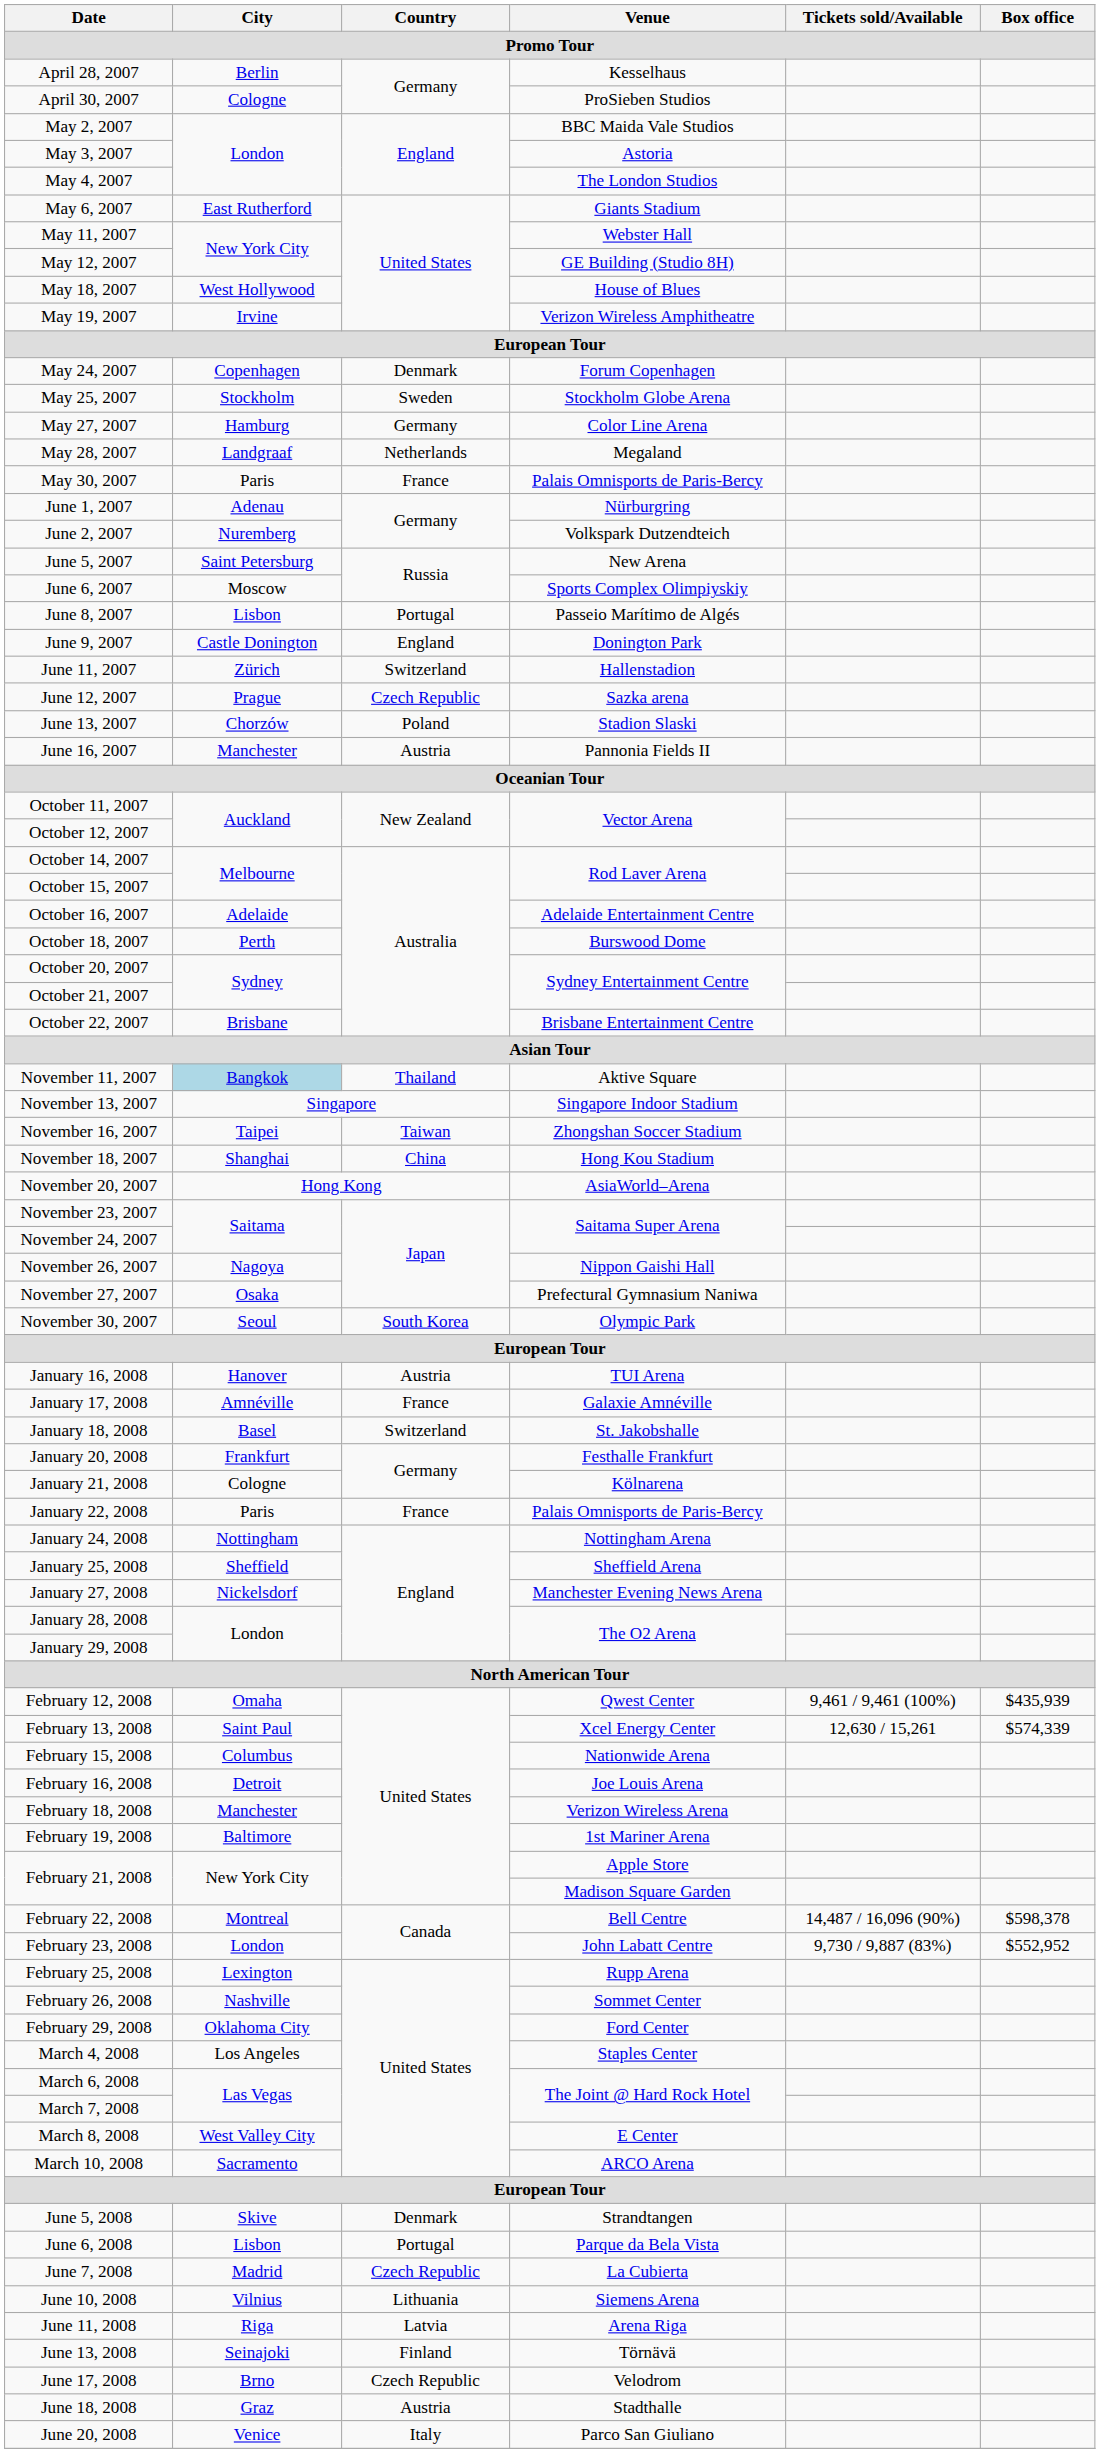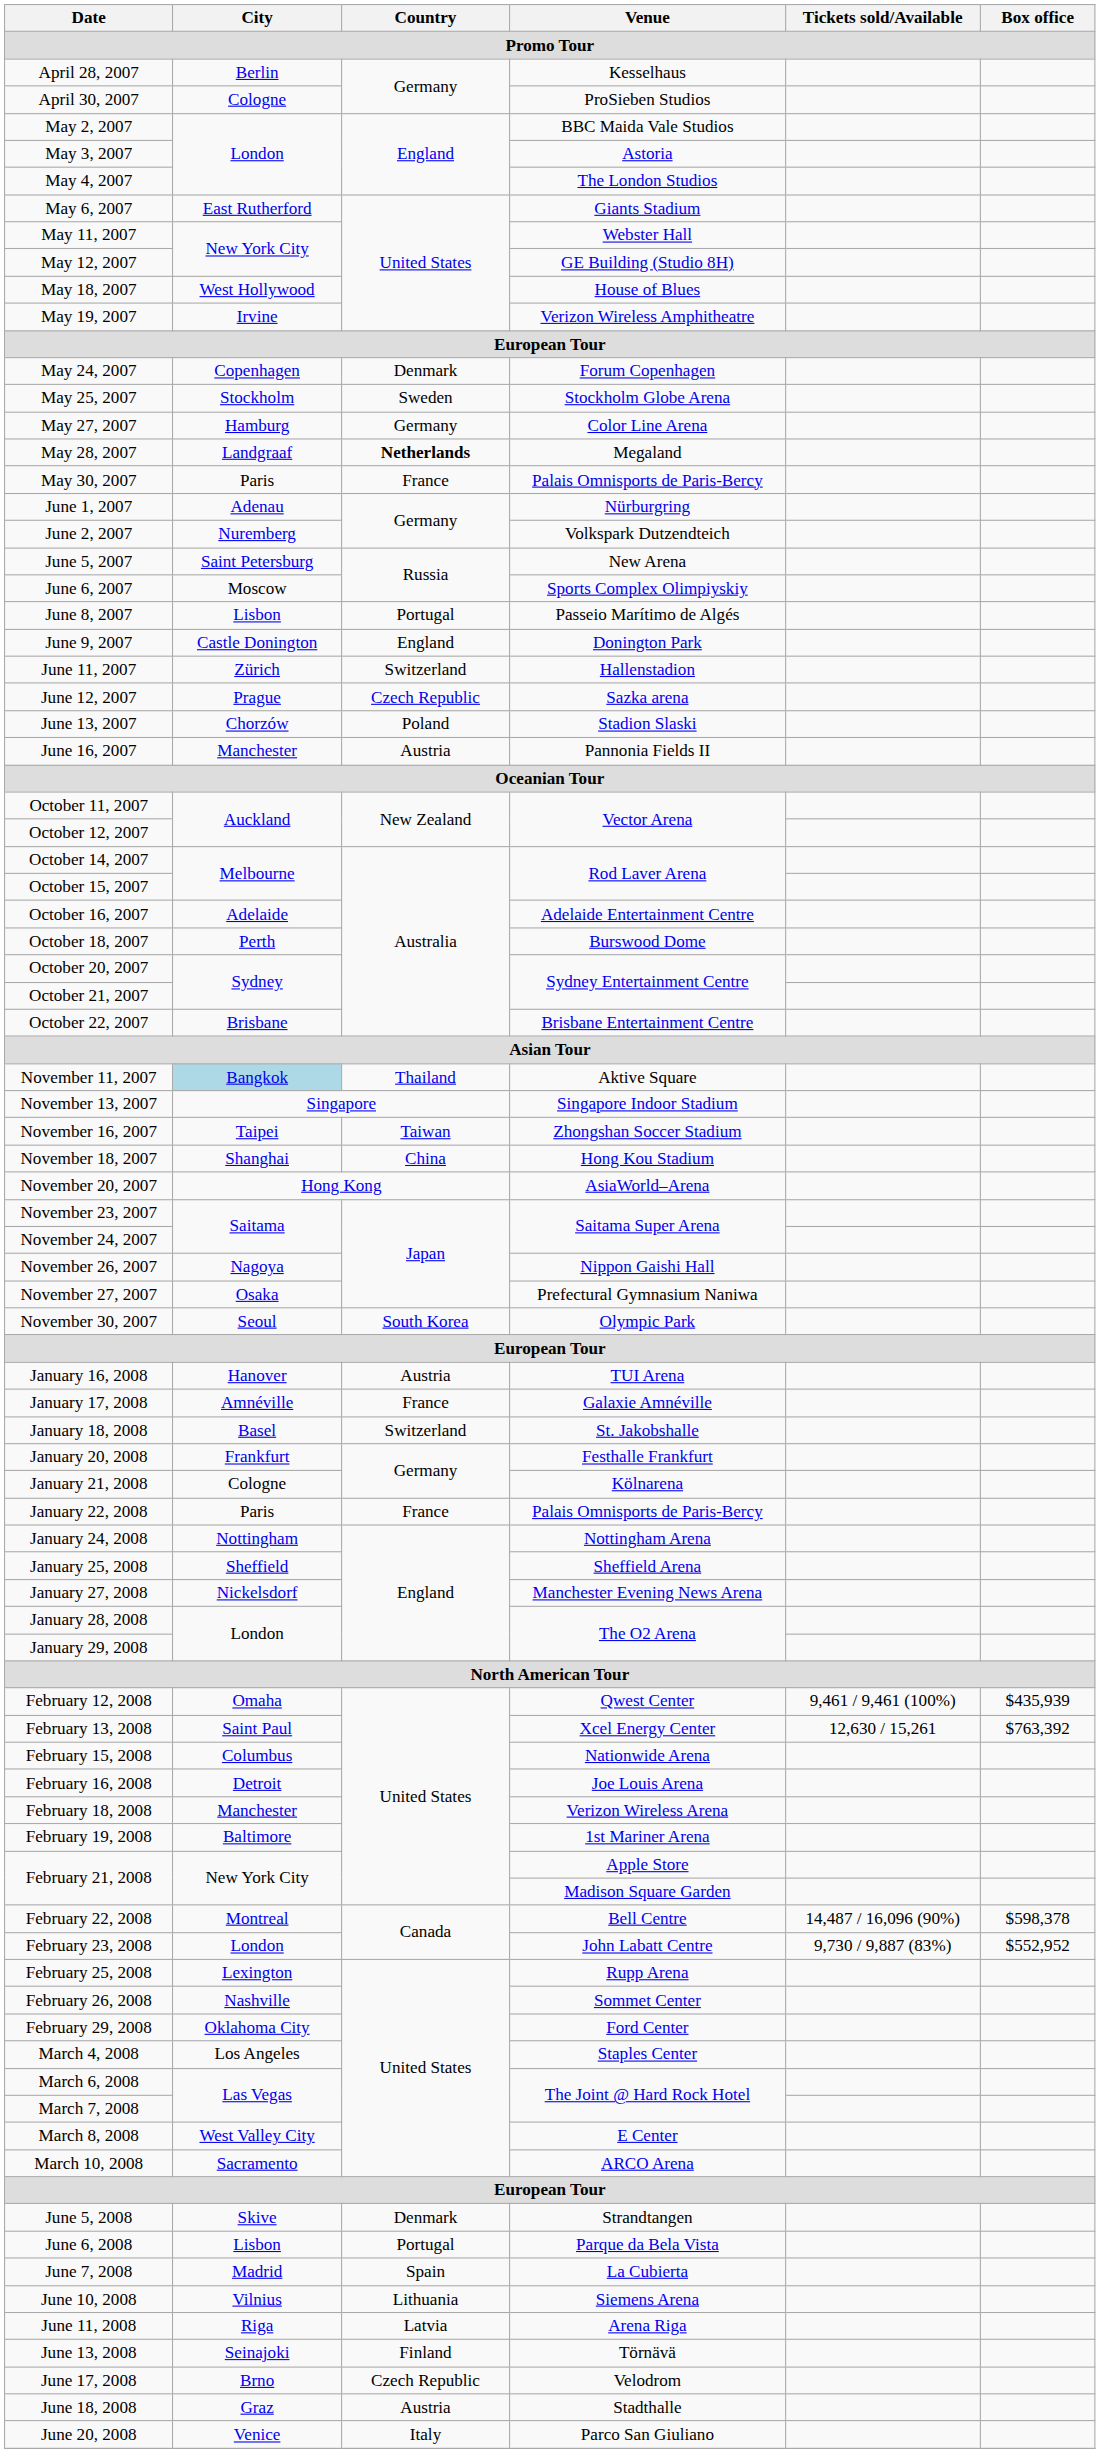 <table class="wikitable" style="text-align:center;">
 <tr>
 <th width="150" scope="col">Date</th>
 <th width="150" scope="col">City</th>
 <th width="150" scope="col">Country</th>
 <th width="250" scope="col">Venue</th>
 <th width="175" scope="col">Tickets sold/Available</th>
 <th width="100" scope="col">Box office</th>
 </tr>
 <tr bgcolor="#DDDDDD">
 <td colspan="6"><strong>Promo Tour</strong></td>
 </tr>
 <tr>
 <td>April 28, 2007</td>
 <td><a href='#'>Berlin</a></td>
 <td rowspan="2">Germany</td>
 <td>Kesselhaus</td>
 <td></td>
 <td></td>
 </tr>
 <tr>
 <td>April 30, 2007</td>
 <td><a href='#'>Cologne</a></td>
 <td>ProSieben Studios</td>
 <td></td>
 <td></td>
 </tr>
 <tr>
 <td>May 2, 2007</td>
 <td rowspan="3"><a href='#'>London</a></td>
 <td rowspan="3"><a href='#'>England</a></td>
 <td>BBC Maida Vale Studios</td>
 <td></td>
 <td></td>
 </tr>
 <tr>
 <td>May 3, 2007</td>
 <td><a href='#'>Astoria</a></td>
 <td></td>
 <td></td>
 </tr>
 <tr>
 <td>May 4, 2007</td>
 <td><a href='#'>The London Studios</a></td>
 <td></td>
 <td></td>
 </tr>
 <tr>
 <td>May 6, 2007</td>
 <td><a href='#'>East Rutherford</a></td>
 <td rowspan="5"><a href='#'>United States</a></td>
 <td><a href='#'>Giants Stadium</a></td>
 <td></td>
 <td></td>
 </tr>
 <tr>
 <td>May 11, 2007</td>
 <td rowspan="2"><a href='#'>New York City</a></td>
 <td><a href='#'>Webster Hall</a></td>
 <td></td>
 <td></td>
 </tr>
 <tr>
 <td>May 12, 2007</td>
 <td><a href='#'>GE Building (Studio 8H)</a></td>
 <td></td>
 <td></td>
 </tr>
 <tr>
 <td>May 18, 2007</td>
 <td><a href='#'>West Hollywood</a></td>
 <td><a href='#'>House of Blues</a></td>
 <td></td>
 <td></td>
 </tr>
 <tr>
 <td>May 19, 2007</td>
 <td><a href='#'>Irvine</a></td>
 <td><a href='#'>Verizon Wireless Amphitheatre</a></td>
 <td></td>
 <td></td>
 </tr>
 <tr bgcolor="#DDDDDD">
 <td colspan="6"><strong>European Tour</strong></td>
 </tr>
 <tr>
 <td>May 24, 2007</td>
 <td><a href='#'>Copenhagen</a></td>
 <td>Denmark</td>
 <td><a href='#'>Forum Copenhagen</a></td>
 <td></td>
 <td></td>
 </tr>
 <tr>
 <td>May 25, 2007</td>
 <td><a href='#'>Stockholm</a></td>
 <td>Sweden</td>
 <td><a href='#'>Stockholm Globe Arena</a></td>
 <td></td>
 <td></td>
 </tr>
 <tr>
 <td>May 27, 2007</td>
 <td><a href='#'>Hamburg</a></td>
 <td>Germany</td>
 <td><a href='#'>Color Line Arena</a></td>
 <td></td>
 <td></td>
 </tr>
 <tr>
 <td>May 28, 2007</td>
 <td><a href='#'>Landgraaf</a></td>
-<td>Netherlands</td>
+<td><strong>Netherlands</strong></td>
 <td>Megaland</td>
 <td></td>
 <td></td>
 </tr>
 <tr>
 <td>May 30, 2007</td>
 <td>Paris</td>
 <td>France</td>
 <td><a href='#'>Palais Omnisports de Paris-Bercy</a></td>
 <td></td>
 <td></td>
 </tr>
 <tr>
 <td>June 1, 2007</td>
 <td><a href='#'>Adenau</a></td>
 <td rowspan="2">Germany</td>
 <td><a href='#'>Nürburgring</a></td>
 <td></td>
 <td></td>
 </tr>
 <tr>
 <td>June 2, 2007</td>
 <td><a href='#'>Nuremberg</a></td>
 <td>Volkspark Dutzendteich</td>
 <td></td>
 <td></td>
 </tr>
 <tr>
 <td>June 5, 2007</td>
 <td><a href='#'>Saint Petersburg</a></td>
 <td rowspan="2">Russia</td>
 <td>New Arena</td>
 <td></td>
 <td></td>
 </tr>
 <tr>
 <td>June 6, 2007</td>
 <td>Moscow</td>
 <td><a href='#'>Sports Complex Olimpiyskiy</a></td>
 <td></td>
 <td></td>
 </tr>
 <tr>
 <td>June 8, 2007</td>
 <td><a href='#'>Lisbon</a></td>
 <td>Portugal</td>
 <td>Passeio Marítimo de Algés</td>
 <td></td>
 <td></td>
 </tr>
 <tr>
 <td>June 9, 2007</td>
 <td><a href='#'>Castle Donington</a></td>
 <td>England</td>
 <td><a href='#'>Donington Park</a></td>
 <td></td>
 <td></td>
 </tr>
 <tr>
 <td>June 11, 2007</td>
 <td><a href='#'>Zürich</a></td>
 <td>Switzerland</td>
 <td><a href='#'>Hallenstadion</a></td>
 <td></td>
 <td></td>
 </tr>
 <tr>
 <td>June 12, 2007</td>
 <td><a href='#'>Prague</a></td>
 <td><a href='#'>Czech Republic</a></td>
 <td><a href='#'>Sazka arena</a></td>
 <td></td>
 <td></td>
 </tr>
 <tr>
 <td>June 13, 2007</td>
 <td><a href='#'>Chorzów</a></td>
 <td>Poland</td>
 <td><a href='#'>Stadion Slaski</a></td>
 <td></td>
 <td></td>
 </tr>
 <tr>
 <td>June 16, 2007</td>
 <td><a href='#'>Manchester</a></td>
 <td>Austria</td>
 <td>Pannonia Fields II</td>
 <td></td>
 <td></td>
 </tr>
 <tr bgcolor="#DDDDDD">
 <td colspan="6"><strong>Oceanian Tour</strong></td>
 </tr>
 <tr>
 <td>October 11, 2007</td>
 <td rowspan="2"><a href='#'>Auckland</a></td>
 <td rowspan="2">New Zealand</td>
 <td rowspan="2"><a href='#'>Vector Arena</a></td>
 <td></td>
 <td></td>
 </tr>
 <tr>
 <td>October 12, 2007</td>
 <td></td>
 <td></td>
 </tr>
 <tr>
 <td>October 14, 2007</td>
 <td rowspan="2"><a href='#'>Melbourne</a></td>
 <td rowspan="7">Australia</td>
 <td rowspan="2"><a href='#'>Rod Laver Arena</a></td>
 <td></td>
 <td></td>
 </tr>
 <tr>
 <td>October 15, 2007</td>
 <td></td>
 <td></td>
 </tr>
 <tr>
 <td>October 16, 2007</td>
 <td><a href='#'>Adelaide</a></td>
 <td><a href='#'>Adelaide Entertainment Centre</a></td>
 <td></td>
 <td></td>
 </tr>
 <tr>
 <td>October 18, 2007</td>
 <td><a href='#'>Perth</a></td>
 <td><a href='#'>Burswood Dome</a></td>
 <td></td>
 <td></td>
 </tr>
 <tr>
 <td>October 20, 2007</td>
 <td rowspan="2"><a href='#'>Sydney</a></td>
 <td rowspan="2"><a href='#'>Sydney Entertainment Centre</a></td>
 <td></td>
 <td></td>
 </tr>
 <tr>
 <td>October 21, 2007</td>
 <td></td>
 <td></td>
 </tr>
 <tr>
 <td>October 22, 2007</td>
 <td><a href='#'>Brisbane</a></td>
 <td><a href='#'>Brisbane Entertainment Centre</a></td>
 <td></td>
 <td></td>
 </tr>
 <tr bgcolor="#DDDDDD">
 <td colspan="6"><strong>Asian Tour</strong></td>
 </tr>
 <tr>
 <td>November 11, 2007</td>
 <td style="background: lightblue;"><a href='#'>Bangkok</a></td>
 <td><a href='#'>Thailand</a></td>
 <td>Aktive Square</td>
 <td></td>
 <td></td>
 </tr>
 <tr>
 <td>November 13, 2007</td>
 <td colspan="2"><a href='#'>Singapore</a></td>
 <td><a href='#'>Singapore Indoor Stadium</a></td>
 <td></td>
 <td></td>
 </tr>
 <tr>
 <td>November 16, 2007</td>
 <td><a href='#'>Taipei</a></td>
 <td><a href='#'>Taiwan</a></td>
 <td><a href='#'>Zhongshan Soccer Stadium</a></td>
 <td></td>
 <td></td>
 </tr>
 <tr>
 <td>November 18, 2007</td>
 <td><a href='#'>Shanghai</a></td>
 <td><a href='#'>China</a></td>
 <td><a href='#'>Hong Kou Stadium</a></td>
 <td></td>
 <td></td>
 </tr>
 <tr>
 <td>November 20, 2007</td>
 <td colspan="2"><a href='#'>Hong Kong</a></td>
 <td><a href='#'>AsiaWorld–Arena</a></td>
 <td></td>
 <td></td>
 </tr>
 <tr>
 <td>November 23, 2007</td>
 <td rowspan="2"><a href='#'>Saitama</a></td>
 <td rowspan="4"><a href='#'>Japan</a></td>
 <td rowspan="2"><a href='#'>Saitama Super Arena</a></td>
 <td></td>
 <td></td>
 </tr>
 <tr>
 <td>November 24, 2007</td>
 <td></td>
 <td></td>
 </tr>
 <tr>
 <td>November 26, 2007</td>
 <td><a href='#'>Nagoya</a></td>
 <td><a href='#'>Nippon Gaishi Hall</a></td>
 <td></td>
 <td></td>
 </tr>
 <tr>
 <td>November 27, 2007</td>
 <td><a href='#'>Osaka</a></td>
 <td>Prefectural Gymnasium Naniwa</td>
 <td></td>
 <td></td>
 </tr>
 <tr>
 <td>November 30, 2007</td>
 <td><a href='#'>Seoul</a></td>
 <td><a href='#'>South Korea</a></td>
 <td><a href='#'>Olympic Park</a></td>
 <td></td>
 <td></td>
 </tr>
 <tr bgcolor="#DDDDDD">
 <td colspan="6"><strong>European Tour</strong></td>
 </tr>
 <tr>
 <td>January 16, 2008</td>
 <td><a href='#'>Hanover</a></td>
 <td>Austria</td>
 <td><a href='#'>TUI Arena</a></td>
 <td></td>
 <td></td>
 </tr>
 <tr>
 <td>January 17, 2008</td>
 <td><a href='#'>Amnéville</a></td>
 <td>France</td>
 <td><a href='#'>Galaxie Amnéville</a></td>
 <td></td>
 <td></td>
 </tr>
 <tr>
 <td>January 18, 2008</td>
 <td><a href='#'>Basel</a></td>
 <td>Switzerland</td>
 <td><a href='#'>St. Jakobshalle</a></td>
 <td></td>
 <td></td>
 </tr>
 <tr>
 <td>January 20, 2008</td>
 <td><a href='#'>Frankfurt</a></td>
 <td rowspan="2">Germany</td>
 <td><a href='#'>Festhalle Frankfurt</a></td>
 <td></td>
 <td></td>
 </tr>
 <tr>
 <td>January 21, 2008</td>
 <td>Cologne</td>
 <td><a href='#'>Kölnarena</a></td>
 <td></td>
 <td></td>
 </tr>
 <tr>
 <td>January 22, 2008</td>
 <td>Paris</td>
 <td>France</td>
 <td><a href='#'>Palais Omnisports de Paris-Bercy</a></td>
 <td></td>
 <td></td>
 </tr>
 <tr>
 <td>January 24, 2008</td>
 <td><a href='#'>Nottingham</a></td>
 <td rowspan="5">England</td>
 <td><a href='#'>Nottingham Arena</a></td>
 <td></td>
 <td></td>
 </tr>
 <tr>
 <td>January 25, 2008</td>
 <td><a href='#'>Sheffield</a></td>
 <td><a href='#'>Sheffield Arena</a></td>
 <td></td>
 <td></td>
 </tr>
 <tr>
 <td>January 27, 2008</td>
 <td><a href='#'>Nickelsdorf</a></td>
 <td><a href='#'>Manchester Evening News Arena</a></td>
 <td></td>
 <td></td>
 </tr>
 <tr>
 <td>January 28, 2008</td>
 <td rowspan="2">London</td>
 <td rowspan="2"><a href='#'>The O2 Arena</a></td>
 <td></td>
 <td></td>
 </tr>
 <tr>
 <td>January 29, 2008</td>
 <td></td>
 <td></td>
 </tr>
 <tr bgcolor="#DDDDDD">
 <td colspan="6"><strong>North American Tour</strong></td>
 </tr>
 <tr>
 <td>February 12, 2008</td>
 <td><a href='#'>Omaha</a></td>
 <td rowspan="8">United States</td>
 <td><a href='#'>Qwest Center</a></td>
 <td>9,461 / 9,461 (100%)</td>
 <td>$435,939</td>
 </tr>
 <tr>
 <td>February 13, 2008</td>
 <td><a href='#'>Saint Paul</a></td>
 <td><a href='#'>Xcel Energy Center</a></td>
 <td>12,630 / 15,261</td>
-<td>$574,339</td>
+<td>$763,392</td>
 </tr>
 <tr>
 <td>February 15, 2008</td>
 <td><a href='#'>Columbus</a></td>
 <td><a href='#'>Nationwide Arena</a></td>
 <td></td>
 <td></td>
 </tr>
 <tr>
 <td>February 16, 2008</td>
 <td><a href='#'>Detroit</a></td>
 <td><a href='#'>Joe Louis Arena</a></td>
 <td></td>
 <td></td>
 </tr>
 <tr>
 <td>February 18, 2008</td>
 <td><a href='#'>Manchester</a></td>
 <td><a href='#'>Verizon Wireless Arena</a></td>
 <td></td>
 <td></td>
 </tr>
 <tr>
 <td>February 19, 2008</td>
 <td><a href='#'>Baltimore</a></td>
 <td><a href='#'>1st Mariner Arena</a></td>
 <td></td>
 <td></td>
 </tr>
 <tr>
 <td rowspan="2">February 21, 2008</td>
 <td rowspan="2">New York City</td>
 <td><a href='#'>Apple Store</a></td>
 <td></td>
 <td></td>
 </tr>
 <tr>
 <td><a href='#'>Madison Square Garden</a></td>
 <td></td>
 <td></td>
 </tr>
 <tr>
 <td>February 22, 2008</td>
 <td><a href='#'>Montreal</a></td>
 <td rowspan="2">Canada</td>
 <td><a href='#'>Bell Centre</a></td>
 <td>14,487 / 16,096 (90%)</td>
 <td>$598,378</td>
 </tr>
 <tr>
 <td>February 23, 2008</td>
 <td><a href='#'>London</a></td>
 <td><a href='#'>John Labatt Centre</a></td>
 <td>9,730 / 9,887 (83%)</td>
 <td>$552,952</td>
 </tr>
 <tr>
 <td>February 25, 2008</td>
 <td><a href='#'>Lexington</a></td>
 <td rowspan="8">United States</td>
 <td><a href='#'>Rupp Arena</a></td>
 <td></td>
 <td></td>
 </tr>
 <tr>
 <td>February 26, 2008</td>
 <td><a href='#'>Nashville</a></td>
 <td><a href='#'>Sommet Center</a></td>
 <td></td>
 <td></td>
 </tr>
 <tr>
 <td>February 29, 2008</td>
 <td><a href='#'>Oklahoma City</a></td>
 <td><a href='#'>Ford Center</a></td>
 <td></td>
 <td></td>
 </tr>
 <tr>
 <td>March 4, 2008</td>
 <td>Los Angeles</td>
 <td><a href='#'>Staples Center</a></td>
 <td></td>
 <td></td>
 </tr>
 <tr>
 <td>March 6, 2008</td>
 <td rowspan="2"><a href='#'>Las Vegas</a></td>
 <td rowspan="2"><a href='#'>The Joint @ Hard Rock Hotel</a></td>
 <td></td>
 <td></td>
 </tr>
 <tr>
 <td>March 7, 2008</td>
 <td></td>
 <td></td>
 </tr>
 <tr>
 <td>March 8, 2008</td>
 <td><a href='#'>West Valley City</a></td>
 <td><a href='#'>E Center</a></td>
 <td></td>
 <td></td>
 </tr>
 <tr>
 <td>March 10, 2008</td>
 <td><a href='#'>Sacramento</a></td>
 <td><a href='#'>ARCO Arena</a></td>
 <td></td>
 <td></td>
 </tr>
 <tr bgcolor="#DDDDDD">
 <td colspan="6"><strong>European Tour </strong></td>
 </tr>
 <tr>
 <td>June 5, 2008</td>
 <td><a href='#'>Skive</a></td>
 <td>Denmark</td>
 <td>Strandtangen</td>
 <td></td>
 <td></td>
 </tr>
 <tr>
 <td>June 6, 2008</td>
 <td><a href='#'>Lisbon</a></td>
 <td>Portugal</td>
 <td><a href='#'>Parque da Bela Vista</a></td>
 <td></td>
 <td></td>
 </tr>
 <tr>
 <td>June 7, 2008</td>
 <td><a href='#'>Madrid</a></td>
-<td><a href='#'>Czech Republic</a></td>
+<td>Spain</td>
 <td><a href='#'>La Cubierta</a></td>
 <td></td>
 <td></td>
 </tr>
 <tr>
 <td>June 10, 2008</td>
 <td><a href='#'>Vilnius</a></td>
 <td>Lithuania</td>
 <td><a href='#'>Siemens Arena</a></td>
 <td></td>
 <td></td>
 </tr>
 <tr>
 <td>June 11, 2008</td>
 <td><a href='#'>Riga</a></td>
 <td>Latvia</td>
 <td><a href='#'>Arena Riga</a></td>
 <td></td>
 <td></td>
 </tr>
 <tr>
 <td>June 13, 2008</td>
 <td><a href='#'>Seinajoki</a></td>
 <td>Finland</td>
 <td>Törnävä</td>
 <td></td>
 <td></td>
 </tr>
 <tr>
 <td>June 17, 2008</td>
 <td><a href='#'>Brno</a></td>
 <td>Czech Republic</td>
 <td>Velodrom</td>
 <td></td>
 <td></td>
 </tr>
 <tr>
 <td>June 18, 2008</td>
 <td><a href='#'>Graz</a></td>
 <td>Austria</td>
 <td>Stadthalle</td>
 <td></td>
 <td></td>
 </tr>
 <tr>
 <td>June 20, 2008</td>
 <td><a href='#'>Venice</a></td>
 <td>Italy</td>
 <td>Parco San Giuliano</td>
 <td></td>
 <td></td>
 </tr>
 <tr>
 </tr>
 </table>
